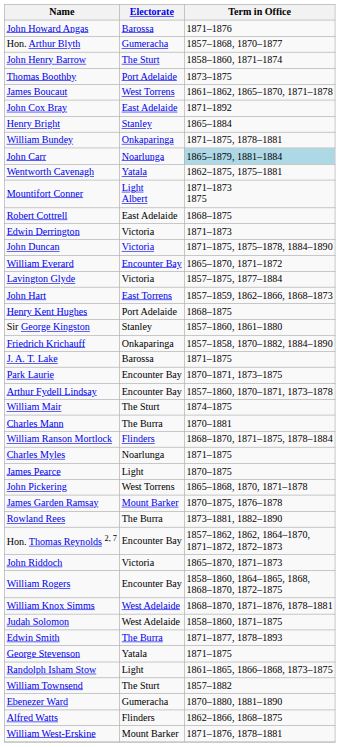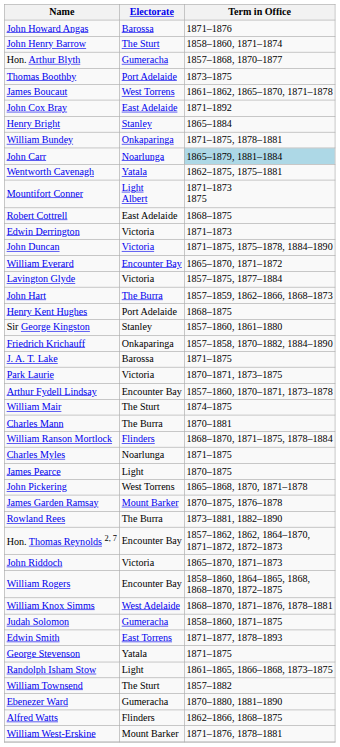 <table class="wikitable sortable">
 <tr>
 <th><strong>Name</strong></th>
 <th><strong><a href='#'>Electorate</a></strong></th>
 <th><strong>Term in Office</strong></th>
 </tr>
 <tr>
 <td><a href='#'>John Howard Angas</a></td>
 <td><a href='#'>Barossa</a></td>
 <td>1871–1876</td>
 </tr>
 <tr>
+<td><a href='#'>John Henry Barrow</a> </td>
+<td><a href='#'>The Sturt</a></td>
+<td>1858–1860, 1871–1874</td>
+</tr>
+<tr>
 <td>Hon. <a href='#'>Arthur Blyth</a></td>
 <td><a href='#'>Gumeracha</a></td>
 <td>1857–1868, 1870–1877</td>
-</tr>
-<tr>
-<td><a href='#'>John Henry Barrow</a> </td>
-<td><a href='#'>The Sturt</a></td>
-<td>1858–1860, 1871–1874</td>
 </tr>
 <tr>
 <td><a href='#'>Thomas Boothby</a> </td>
 <td><a href='#'>Port Adelaide</a></td>
 <td>1873–1875</td>
 </tr>
 <tr>
 <td><a href='#'>James Boucaut</a></td>
 <td><a href='#'>West Torrens</a></td>
 <td>1861–1862, 1865–1870, 1871–1878</td>
 </tr>
 <tr>
 <td><a href='#'>John Cox Bray</a></td>
 <td><a href='#'>East Adelaide</a></td>
 <td>1871–1892</td>
 </tr>
 <tr>
 <td><a href='#'>Henry Bright</a></td>
 <td><a href='#'>Stanley</a></td>
 <td>1865–1884</td>
 </tr>
 <tr>
 <td><a href='#'>William Bundey</a></td>
 <td><a href='#'>Onkaparinga</a></td>
 <td>1871–1875, 1878–1881</td>
 </tr>
 <tr>
 <td><a href='#'>John Carr</a></td>
 <td><a href='#'>Noarlunga</a></td>
 <td style="background: lightblue;">1865–1879, 1881–1884</td>
 </tr>
 <tr>
 <td><a href='#'>Wentworth Cavenagh</a></td>
 <td><a href='#'>Yatala</a></td>
 <td>1862–1875, 1875–1881</td>
 </tr>
 <tr>
 <td><a href='#'>Mountifort Conner</a> </td>
 <td><a href='#'>Light</a><br><a href='#'>Albert</a></td>
 <td>1871–1873<br>1875</td>
 </tr>
 <tr>
 <td><a href='#'>Robert Cottrell</a></td>
 <td>East Adelaide</td>
 <td>1868–1875</td>
 </tr>
 <tr>
 <td><a href='#'>Edwin Derrington</a> </td>
 <td>Victoria</td>
 <td>1871–1873</td>
 </tr>
 <tr>
 <td><a href='#'>John Duncan</a></td>
 <td><a href='#'>Victoria</a></td>
 <td>1871–1875, 1875–1878, 1884–1890</td>
 </tr>
 <tr>
 <td><a href='#'>William Everard</a> </td>
 <td><a href='#'>Encounter Bay</a></td>
 <td>1865–1870, 1871–1872</td>
 </tr>
 <tr>
 <td><a href='#'>Lavington Glyde</a></td>
 <td>Victoria</td>
 <td>1857–1875, 1877–1884</td>
 </tr>
 <tr>
 <td><a href='#'>John Hart</a> </td>
-<td><a href='#'>East Torrens</a></td>
+<td><a href='#'>The Burra</a></td>
 <td>1857–1859, 1862–1866, 1868–1873</td>
 </tr>
 <tr>
 <td><a href='#'>Henry Kent Hughes</a></td>
 <td>Port Adelaide</td>
 <td>1868–1875</td>
 </tr>
 <tr>
 <td>Sir <a href='#'>George Kingston</a></td>
 <td>Stanley</td>
 <td>1857–1860, 1861–1880</td>
 </tr>
 <tr>
 <td><a href='#'>Friedrich Krichauff</a></td>
 <td>Onkaparinga</td>
 <td>1857–1858, 1870–1882, 1884–1890</td>
 </tr>
 <tr>
 <td><a href='#'>J. A. T. Lake</a></td>
 <td>Barossa</td>
 <td>1871–1875</td>
 </tr>
 <tr>
 <td><a href='#'>Park Laurie</a> </td>
-<td>Encounter Bay</td>
+<td>Victoria</td>
 <td>1870–1871, 1873–1875</td>
 </tr>
 <tr>
 <td><a href='#'>Arthur Fydell Lindsay</a> </td>
 <td>Encounter Bay</td>
 <td>1857–1860, 1870–1871, 1873–1878</td>
 </tr>
 <tr>
 <td><a href='#'>William Mair</a> </td>
 <td>The Sturt</td>
 <td>1874–1875</td>
 </tr>
 <tr>
 <td><a href='#'>Charles Mann</a></td>
 <td>The Burra</td>
 <td>1870–1881</td>
 </tr>
 <tr>
 <td><a href='#'>William Ranson Mortlock</a></td>
 <td><a href='#'>Flinders</a></td>
 <td>1868–1870, 1871–1875, 1878–1884</td>
 </tr>
 <tr>
 <td><a href='#'>Charles Myles</a></td>
 <td>Noarlunga</td>
 <td>1871–1875</td>
 </tr>
 <tr>
 <td><a href='#'>James Pearce</a></td>
 <td>Light</td>
 <td>1870–1875</td>
 </tr>
 <tr>
 <td><a href='#'>John Pickering</a></td>
 <td>West Torrens</td>
 <td>1865–1868, 1870, 1871–1878</td>
 </tr>
 <tr>
 <td><a href='#'>James Garden Ramsay</a></td>
 <td><a href='#'>Mount Barker</a></td>
 <td>1870–1875, 1876–1878</td>
 </tr>
 <tr>
 <td><a href='#'>Rowland Rees</a> </td>
 <td>The Burra</td>
 <td>1873–1881, 1882–1890</td>
 </tr>
 <tr>
 <td>Hon. <a href='#'>Thomas Reynolds</a> <sup>2, 7</sup></td>
 <td>Encounter Bay</td>
 <td>1857–1862, 1862, 1864–1870,<br> 1871–1872, 1872–1873</td>
 </tr>
 <tr>
 <td><a href='#'>John Riddoch</a> </td>
 <td>Victoria</td>
 <td>1865–1870, 1871–1873</td>
 </tr>
 <tr>
 <td><a href='#'>William Rogers</a></td>
 <td>Encounter Bay</td>
 <td>1858–1860, 1864–1865, 1868,<br> 1868–1870, 1872–1875</td>
 </tr>
 <tr>
 <td><a href='#'>William Knox Simms</a></td>
 <td><a href='#'>West Adelaide</a></td>
 <td>1868–1870, 1871–1876, 1878–1881</td>
 </tr>
 <tr>
 <td><a href='#'>Judah Solomon</a></td>
-<td>West Adelaide</td>
+<td><a href='#'>Gumeracha</a></td>
 <td>1858–1860, 1871–1875</td>
 </tr>
 <tr>
 <td><a href='#'>Edwin Smith</a></td>
-<td><a href='#'>The Burra</a></td>
+<td><a href='#'>East Torrens</a></td>
 <td>1871–1877, 1878–1893</td>
 </tr>
 <tr>
 <td><a href='#'>George Stevenson</a></td>
 <td>Yatala</td>
 <td>1871–1875</td>
 </tr>
 <tr>
 <td><a href='#'>Randolph Isham Stow</a> </td>
 <td>Light</td>
 <td>1861–1865, 1866–1868, 1873–1875</td>
 </tr>
 <tr>
 <td><a href='#'>William Townsend</a></td>
 <td>The Sturt</td>
 <td>1857–1882</td>
 </tr>
 <tr>
 <td><a href='#'>Ebenezer Ward</a></td>
 <td>Gumeracha</td>
 <td>1870–1880, 1881–1890</td>
 </tr>
 <tr>
 <td><a href='#'>Alfred Watts</a></td>
 <td>Flinders</td>
 <td>1862–1866, 1868–1875</td>
 </tr>
 <tr>
 <td><a href='#'>William West-Erskine</a> </td>
 <td>Mount Barker</td>
 <td>1871–1876, 1878–1881</td>
 </tr>
 <tr>
 </tr>
 </table>
